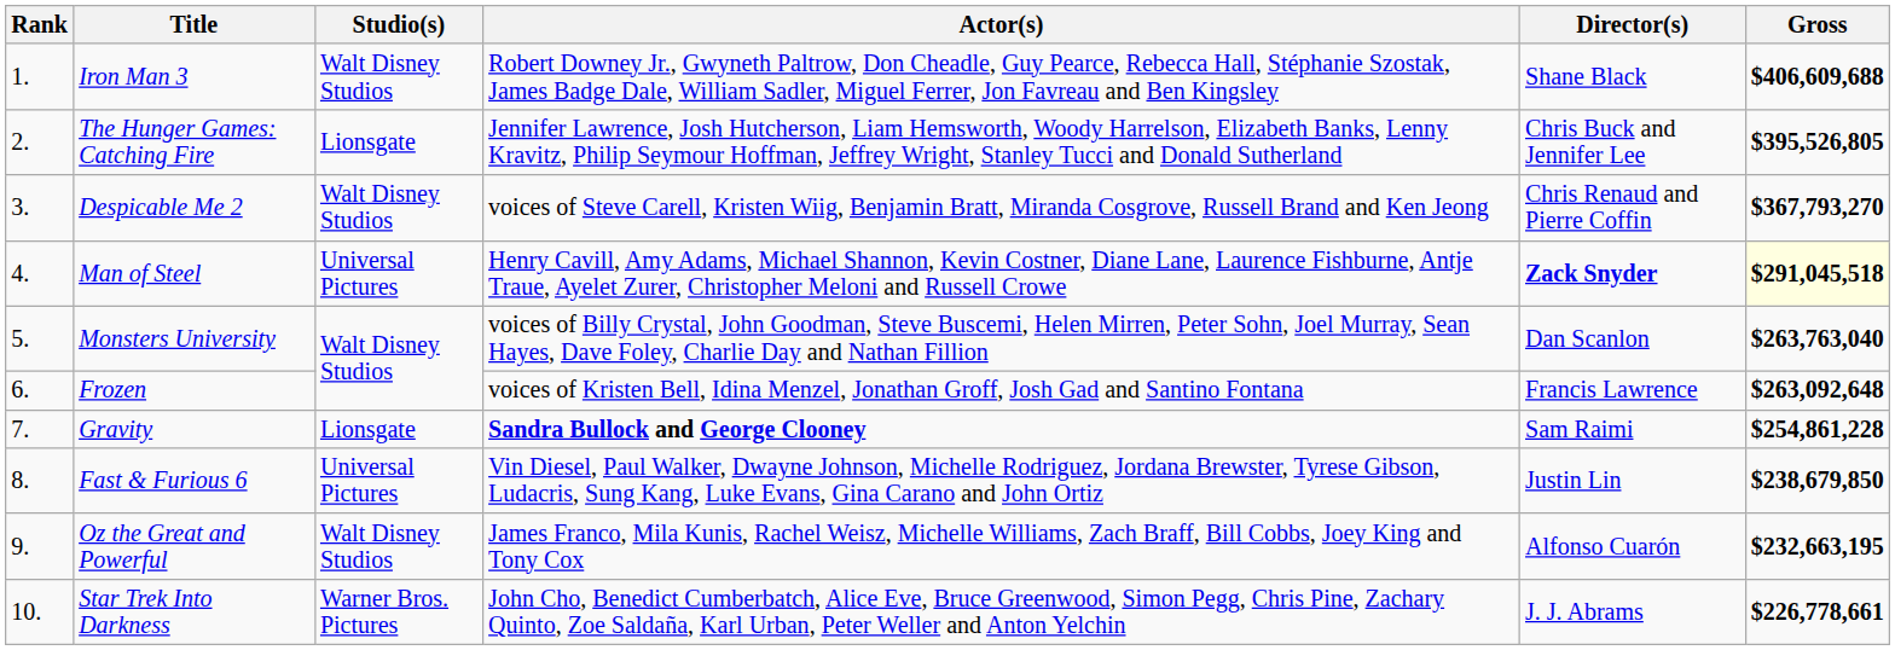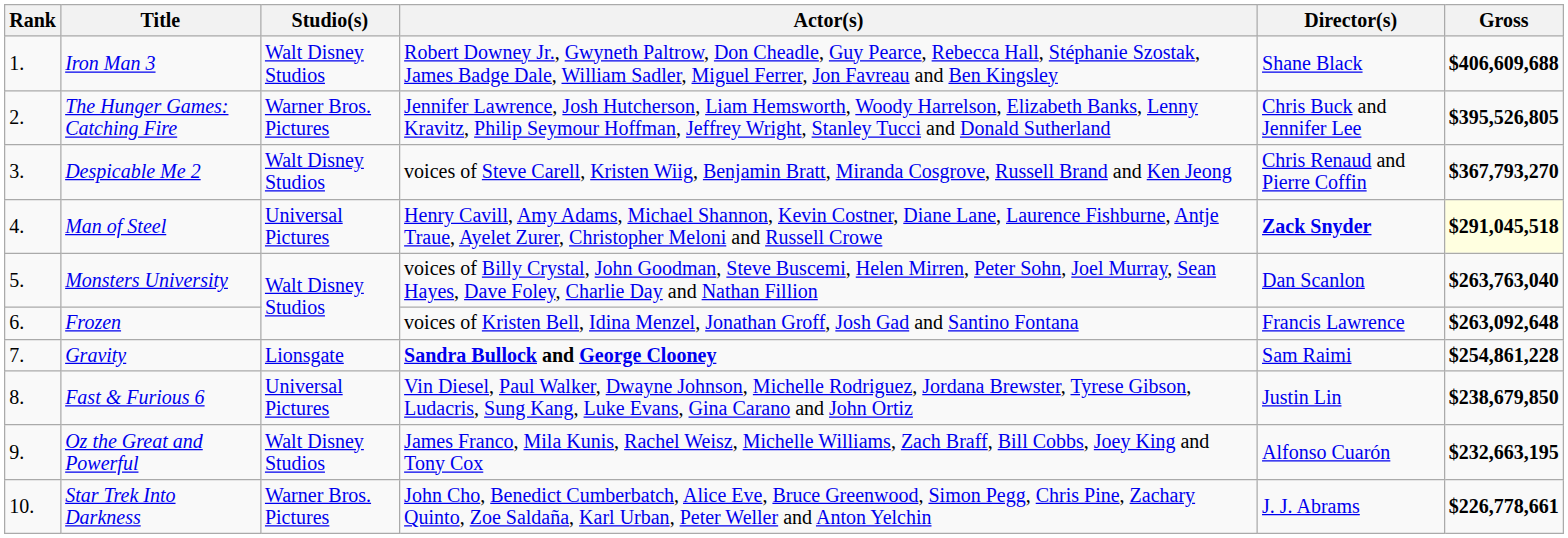 <table class="wikitable">
 <tr>
 <th>Rank</th>
 <th>Title</th>
 <th>Studio(s)</th>
 <th>Actor(s)</th>
 <th>Director(s)</th>
 <th>Gross</th>
 </tr>
 <tr>
 <td>1.</td>
 <td><em><a href='#'>Iron Man 3</a></em></td>
 <td><a href='#'>Walt Disney Studios</a></td>
 <td><a href='#'>Robert Downey Jr.</a>, <a href='#'>Gwyneth Paltrow</a>, <a href='#'>Don Cheadle</a>, <a href='#'>Guy Pearce</a>, <a href='#'>Rebecca Hall</a>, <a href='#'>Stéphanie Szostak</a>, <a href='#'>James Badge Dale</a>, <a href='#'>William Sadler</a>, <a href='#'>Miguel Ferrer</a>, <a href='#'>Jon Favreau</a> and <a href='#'>Ben Kingsley</a></td>
 <td><a href='#'>Shane Black</a></td>
 <td><strong>$406,609,688</strong></td>
 </tr>
 <tr>
 <td>2.</td>
 <td><em><a href='#'>The Hunger Games: Catching Fire</a></em></td>
-<td><a href='#'>Lionsgate</a></td>
+<td><a href='#'>Warner Bros. Pictures</a></td>
 <td><a href='#'>Jennifer Lawrence</a>, <a href='#'>Josh Hutcherson</a>, <a href='#'>Liam Hemsworth</a>, <a href='#'>Woody Harrelson</a>, <a href='#'>Elizabeth Banks</a>, <a href='#'>Lenny Kravitz</a>, <a href='#'>Philip Seymour Hoffman</a>, <a href='#'>Jeffrey Wright</a>, <a href='#'>Stanley Tucci</a> and <a href='#'>Donald Sutherland</a></td>
 <td><a href='#'>Chris Buck</a> and <a href='#'>Jennifer Lee</a></td>
 <td><strong>$395,526,805</strong></td>
 </tr>
 <tr>
 <td>3.</td>
 <td><em><a href='#'>Despicable Me 2</a></em></td>
 <td><a href='#'>Walt Disney Studios</a></td>
 <td>voices of <a href='#'>Steve Carell</a>, <a href='#'>Kristen Wiig</a>, <a href='#'>Benjamin Bratt</a>, <a href='#'>Miranda Cosgrove</a>, <a href='#'>Russell Brand</a> and <a href='#'>Ken Jeong</a></td>
 <td><a href='#'>Chris Renaud</a> and <a href='#'>Pierre Coffin</a></td>
 <td><strong>$367,793,270</strong></td>
 </tr>
 <tr>
 <td>4.</td>
 <td><em><a href='#'>Man of Steel</a></em></td>
 <td><a href='#'>Universal Pictures</a></td>
 <td><a href='#'>Henry Cavill</a>, <a href='#'>Amy Adams</a>, <a href='#'>Michael Shannon</a>, <a href='#'>Kevin Costner</a>, <a href='#'>Diane Lane</a>, <a href='#'>Laurence Fishburne</a>, <a href='#'>Antje Traue</a>, <a href='#'>Ayelet Zurer</a>, <a href='#'>Christopher Meloni</a> and <a href='#'>Russell Crowe</a></td>
 <td><strong><a href='#'>Zack Snyder</a></strong></td>
 <td style="background: lightyellow;"><strong>$291,045,518</strong></td>
 </tr>
 <tr>
 <td>5.</td>
 <td><em><a href='#'>Monsters University</a></em></td>
 <td rowspan="2"><a href='#'>Walt Disney Studios</a></td>
 <td>voices of <a href='#'>Billy Crystal</a>, <a href='#'>John Goodman</a>, <a href='#'>Steve Buscemi</a>, <a href='#'>Helen Mirren</a>, <a href='#'>Peter Sohn</a>, <a href='#'>Joel Murray</a>, <a href='#'>Sean Hayes</a>, <a href='#'>Dave Foley</a>, <a href='#'>Charlie Day</a> and <a href='#'>Nathan Fillion</a></td>
 <td><a href='#'>Dan Scanlon</a></td>
 <td><strong>$263,763,040</strong></td>
 </tr>
 <tr>
 <td>6.</td>
 <td><em><a href='#'>Frozen</a></em></td>
 <td>voices of <a href='#'>Kristen Bell</a>, <a href='#'>Idina Menzel</a>, <a href='#'>Jonathan Groff</a>, <a href='#'>Josh Gad</a> and <a href='#'>Santino Fontana</a></td>
 <td><a href='#'>Francis Lawrence</a></td>
 <td><strong>$263,092,648</strong></td>
 </tr>
 <tr>
 <td>7.</td>
 <td><em><a href='#'>Gravity</a></em></td>
 <td><a href='#'>Lionsgate</a></td>
 <td><strong><a href='#'>Sandra Bullock</a> and <a href='#'>George Clooney</a></strong></td>
 <td><a href='#'>Sam Raimi</a></td>
 <td><strong>$254,861,228</strong></td>
 </tr>
 <tr>
 <td>8.</td>
 <td><em><a href='#'>Fast & Furious 6</a></em></td>
 <td><a href='#'>Universal Pictures</a></td>
 <td><a href='#'>Vin Diesel</a>, <a href='#'>Paul Walker</a>, <a href='#'>Dwayne Johnson</a>, <a href='#'>Michelle Rodriguez</a>, <a href='#'>Jordana Brewster</a>, <a href='#'>Tyrese Gibson</a>, <a href='#'>Ludacris</a>, <a href='#'>Sung Kang</a>, <a href='#'>Luke Evans</a>, <a href='#'>Gina Carano</a> and <a href='#'>John Ortiz</a></td>
 <td><a href='#'>Justin Lin</a></td>
 <td><strong>$238,679,850</strong></td>
 </tr>
 <tr>
 <td>9.</td>
 <td><em><a href='#'>Oz the Great and Powerful</a></em></td>
 <td><a href='#'>Walt Disney Studios</a></td>
 <td><a href='#'>James Franco</a>, <a href='#'>Mila Kunis</a>, <a href='#'>Rachel Weisz</a>, <a href='#'>Michelle Williams</a>, <a href='#'>Zach Braff</a>, <a href='#'>Bill Cobbs</a>, <a href='#'>Joey King</a> and <a href='#'>Tony Cox</a></td>
 <td><a href='#'>Alfonso Cuarón</a></td>
 <td><strong>$232,663,195</strong></td>
 </tr>
 <tr>
 <td>10.</td>
 <td><em><a href='#'>Star Trek Into Darkness</a></em></td>
 <td><a href='#'>Warner Bros. Pictures</a></td>
 <td><a href='#'>John Cho</a>, <a href='#'>Benedict Cumberbatch</a>, <a href='#'>Alice Eve</a>, <a href='#'>Bruce Greenwood</a>, <a href='#'>Simon Pegg</a>, <a href='#'>Chris Pine</a>, <a href='#'>Zachary Quinto</a>, <a href='#'>Zoe Saldaña</a>, <a href='#'>Karl Urban</a>, <a href='#'>Peter Weller</a> and <a href='#'>Anton Yelchin</a></td>
 <td><a href='#'>J. J. Abrams</a></td>
 <td><strong>$226,778,661</strong></td>
 </tr>
 </table>
